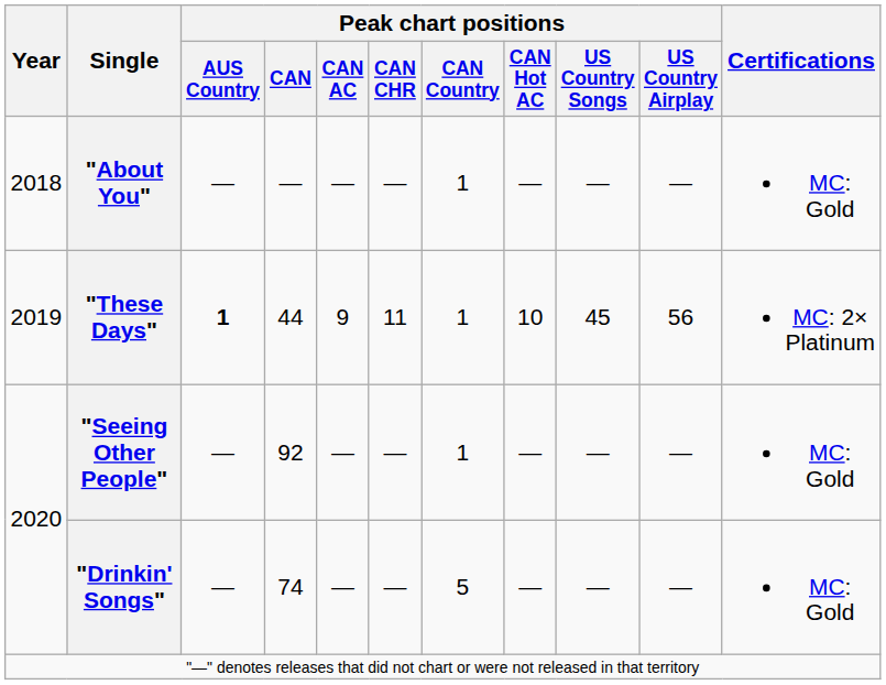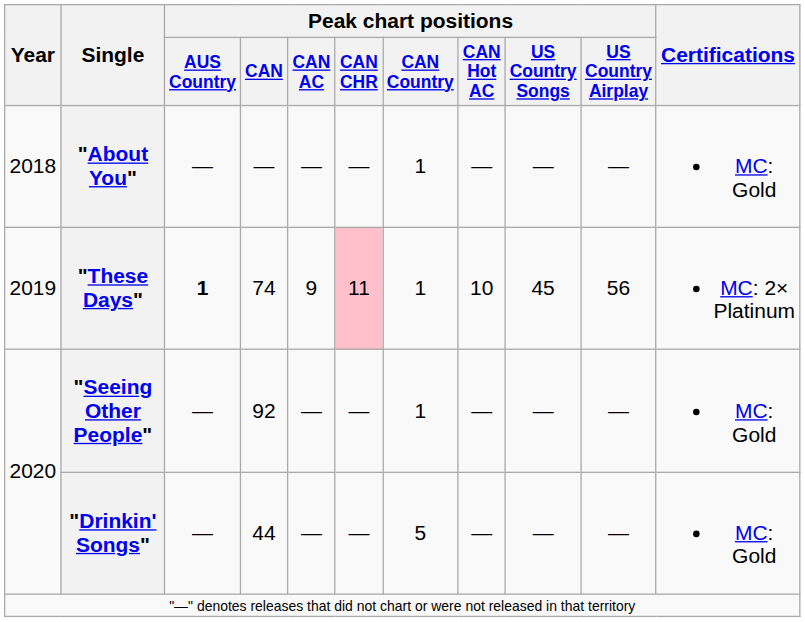 <table class="wikitable plainrowheaders" style="text-align:center;">
 <tr>
 <th rowspan="2">Year</th>
 <th rowspan="2" style="width:12em;">Single</th>
 <th colspan="8">Peak chart positions</th>
 <th rowspan="2"><a href='#'>Certifications</a></th>
 </tr>
 <tr style="font-size:smaller;">
 <th style="width:4em;"><a href='#'>AUS Country</a><br></th>
 <th style="width:4em;"><a href='#'>CAN</a><br></th>
 <th style="width:4em;"><a href='#'>CAN<br> AC</a><br></th>
 <th style="width:4em;"><a href='#'>CAN<br>CHR</a><br></th>
 <th style="width:4em;"><a href='#'>CAN Country</a><br></th>
 <th style="width:4em;"><a href='#'>CAN<br>Hot AC</a><br></th>
 <th style="width:4em;"><a href='#'>US Country Songs</a><br></th>
 <th style="width:4em;"><a href='#'>US Country Airplay</a><br></th>
 </tr>
 <tr>
 <td>2018</td>
 <th scope="row">"<a href='#'>About You</a>"</th>
 <td>—</td>
 <td>—</td>
 <td>—</td>
 <td>—</td>
 <td>1</td>
 <td>—</td>
 <td>—</td>
 <td>—</td>
 <td><br><ul><li><a href='#'>MC</a>: Gold</li></ul></td>
 </tr>
 <tr>
 <td>2019</td>
 <th scope="row">"<a href='#'>These Days</a>"</th>
 <td><strong>1</strong></td>
-<td>44</td>
+<td>74</td>
 <td>9</td>
-<td>11</td>
+<td style="background: pink;">11</td>
 <td>1</td>
 <td>10</td>
 <td>45</td>
 <td>56</td>
 <td><br><ul><li><a href='#'>MC</a>: 2× Platinum</li></ul></td>
 </tr>
 <tr>
 <td rowspan="2">2020</td>
 <th scope="row">"<a href='#'>Seeing Other People</a>"</th>
 <td>—</td>
 <td>92</td>
 <td>—</td>
 <td>—</td>
 <td>1</td>
 <td>—</td>
 <td>—</td>
 <td>—</td>
 <td><br><ul><li><a href='#'>MC</a>: Gold</li></ul></td>
 </tr>
 <tr>
 <th scope="row">"<a href='#'>Drinkin' Songs</a>"</th>
 <td>—</td>
-<td>74</td>
+<td>44</td>
 <td>—</td>
 <td>—</td>
 <td>5</td>
 <td>—</td>
 <td>—</td>
 <td>—</td>
 <td><br><ul><li><a href='#'>MC</a>: Gold</li></ul></td>
 </tr>
 <tr>
 <td colspan="11" style="font-size:8pt">"—" denotes releases that did not chart or were not released in that territory</td>
 </tr>
 </table>
